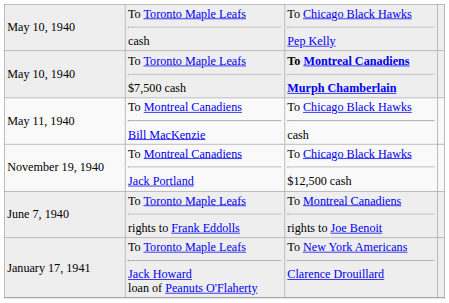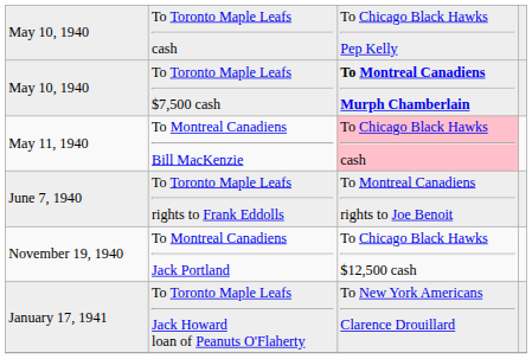 <table class="wikitable" style="border:1px solid #999999; width:580px;">
 <tr bgcolor="eeeeee">
 <td>May 10, 1940</td>
 <td valign="top">To <a href='#'>Toronto Maple Leafs</a><hr>cash</td>
 <td valign="top">To <a href='#'>Chicago Black Hawks</a><hr><a href='#'>Pep Kelly</a></td>
 <td></td>
 </tr>
 <tr bgcolor="eeeeee">
 <td>May 10, 1940</td>
 <td valign="top">To <a href='#'>Toronto Maple Leafs</a><hr>$7,500 cash</td>
 <td valign="top"><strong>To <a href='#'>Montreal Canadiens</a><hr><a href='#'>Murph Chamberlain</a></strong></td>
 <td></td>
 </tr>
 <tr>
 <td>May 11, 1940</td>
 <td valign="top">To <a href='#'>Montreal Canadiens</a><hr><a href='#'>Bill MacKenzie</a></td>
-<td valign="top">To <a href='#'>Chicago Black Hawks</a><hr>cash</td>
+<td valign="top" style="background: pink;">To <a href='#'>Chicago Black Hawks</a><hr>cash</td>
+<td></td>
+</tr>
+<tr bgcolor="eeeeee">
+<td>June 7, 1940</td>
+<td valign="top">To <a href='#'>Toronto Maple Leafs</a><hr>rights to <a href='#'>Frank Eddolls</a></td>
+<td valign="top">To <a href='#'>Montreal Canadiens</a><hr>rights to <a href='#'>Joe Benoit</a></td>
 <td></td>
 </tr>
 <tr>
 <td>November 19, 1940</td>
 <td valign="top">To <a href='#'>Montreal Canadiens</a><hr><a href='#'>Jack Portland</a></td>
 <td valign="top">To <a href='#'>Chicago Black Hawks</a><hr>$12,500 cash</td>
-<td></td>
-</tr>
-<tr bgcolor="eeeeee">
-<td>June 7, 1940</td>
-<td valign="top">To <a href='#'>Toronto Maple Leafs</a><hr>rights to <a href='#'>Frank Eddolls</a></td>
-<td valign="top">To <a href='#'>Montreal Canadiens</a><hr>rights to <a href='#'>Joe Benoit</a></td>
 <td></td>
 </tr>
 <tr bgcolor="eeeeee">
 <td>January 17, 1941</td>
 <td valign="top">To <a href='#'>Toronto Maple Leafs</a><hr><a href='#'>Jack Howard</a><br>loan of <a href='#'>Peanuts O'Flaherty</a></td>
 <td valign="top">To <a href='#'>New York Americans</a><hr><a href='#'>Clarence Drouillard</a></td>
 <td></td>
 </tr>
 <tr bgcolor="eeeeee">
 </tr>
 </table>
